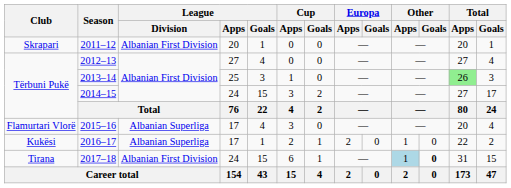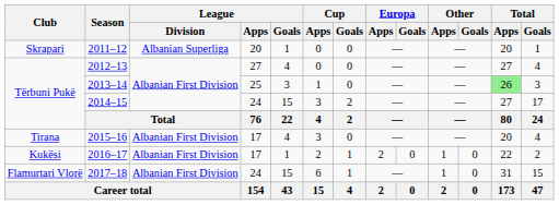 <table class="wikitable" style="text-align: center;">
 <tr>
 <th rowspan="2">Club</th>
 <th rowspan="2">Season</th>
 <th colspan="3">League</th>
 <th colspan="2">Cup</th>
 <th colspan="2"><a href='#'>Europa</a></th>
 <th colspan="2">Other</th>
 <th colspan="2">Total</th>
 </tr>
 <tr>
 <th>Division</th>
 <th>Apps</th>
 <th>Goals</th>
 <th>Apps</th>
 <th>Goals</th>
 <th>Apps</th>
 <th>Goals</th>
 <th>Apps</th>
 <th>Goals</th>
 <th>Apps</th>
 <th>Goals</th>
 </tr>
 <tr>
 <td rowspan="1"><a href='#'>Skrapari</a></td>
 <td><a href='#'>2011–12</a></td>
-<td rowspan="1"><a href='#'>Albanian First Division</a></td>
+<td rowspan="1"><a href='#'>Albanian Superliga</a></td>
 <td>20</td>
 <td>1</td>
 <td>0</td>
 <td>0</td>
 <td colspan="2">—</td>
 <td colspan="2">—</td>
 <td>20</td>
 <td>1</td>
 </tr>
 <tr>
 <td rowspan="4"><a href='#'>Tërbuni Pukë</a></td>
 <td><a href='#'>2012–13</a></td>
 <td rowspan="3"><a href='#'>Albanian First Division</a></td>
 <td>27</td>
 <td>4</td>
 <td>0</td>
 <td>0</td>
 <td colspan="2">—</td>
 <td colspan="2">—</td>
 <td>27</td>
 <td>4</td>
 </tr>
 <tr>
 <td><a href='#'>2013–14</a></td>
 <td>25</td>
 <td>3</td>
 <td>1</td>
 <td>0</td>
 <td colspan="2">—</td>
 <td colspan="2">—</td>
 <td style="background: lightgreen;">26</td>
 <td>3</td>
 </tr>
 <tr>
 <td><a href='#'>2014–15</a></td>
 <td>24</td>
 <td>15</td>
 <td>3</td>
 <td>2</td>
 <td colspan="2">—</td>
 <td colspan="2">—</td>
 <td>27</td>
 <td>17</td>
 </tr>
 <tr>
 <th colspan="2">Total</th>
 <th>76</th>
 <th>22</th>
 <th>4</th>
 <th>2</th>
 <th colspan="2">—</th>
 <th colspan="2">—</th>
 <th>80</th>
 <th>24</th>
 </tr>
 <tr>
-<td rowspan="1"><a href='#'>Flamurtari Vlorë</a></td>
+<td rowspan="1"><a href='#'>Tirana</a></td>
 <td><a href='#'>2015–16</a></td>
-<td rowspan="1"><a href='#'>Albanian Superliga</a></td>
+<td rowspan="1"><a href='#'>Albanian First Division</a></td>
 <td>17</td>
 <td>4</td>
 <td>3</td>
 <td>0</td>
 <td colspan="2">—</td>
 <td colspan="2">—</td>
 <td>20</td>
 <td>4</td>
 </tr>
 <tr>
 <td rowspan="1"><a href='#'>Kukësi</a></td>
 <td><a href='#'>2016–17</a></td>
-<td rowspan="1"><a href='#'>Albanian Superliga</a></td>
+<td rowspan="1"><a href='#'>Albanian First Division</a></td>
 <td>17</td>
 <td>1</td>
 <td>2</td>
 <td>1</td>
 <td>2</td>
 <td>0</td>
 <td>1</td>
 <td>0</td>
 <td>22</td>
 <td>2</td>
 </tr>
 <tr>
-<td rowspan="1"><a href='#'>Tirana</a></td>
+<td rowspan="1"><a href='#'>Flamurtari Vlorë</a></td>
 <td><a href='#'>2017–18</a></td>
 <td rowspan="1"><a href='#'>Albanian First Division</a></td>
 <td>24</td>
 <td>15</td>
 <td>6</td>
 <td>1</td>
 <td colspan="2">—</td>
-<td style="background: lightblue;">1</td>
-<td><strong>0</strong></td>
+<td>1</td>
+<td>0</td>
 <td>31</td>
 <td>15</td>
 </tr>
 <tr>
 <th colspan="3">Career total</th>
 <th>154</th>
 <th>43</th>
 <th>15</th>
 <th>4</th>
 <th>2</th>
 <th>0</th>
 <th>2</th>
 <th>0</th>
 <th>173</th>
 <th>47</th>
 </tr>
 </table>
